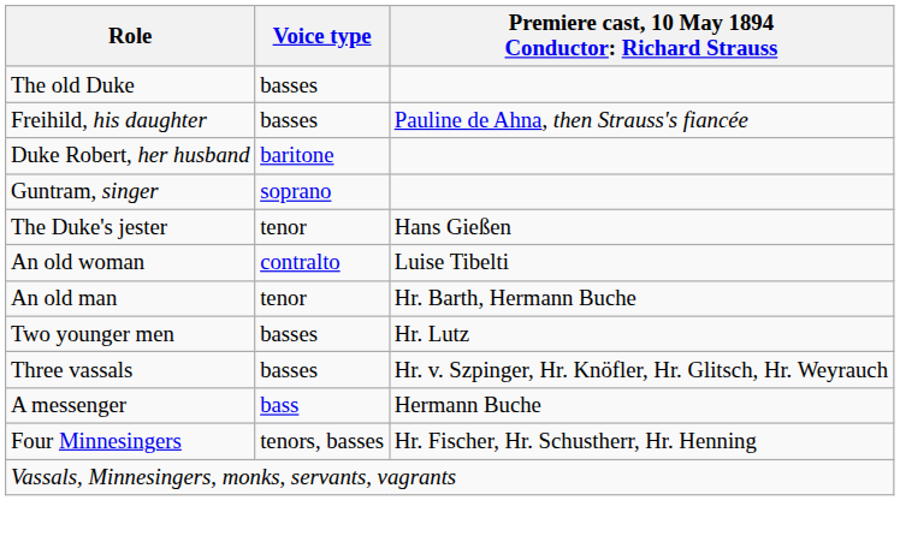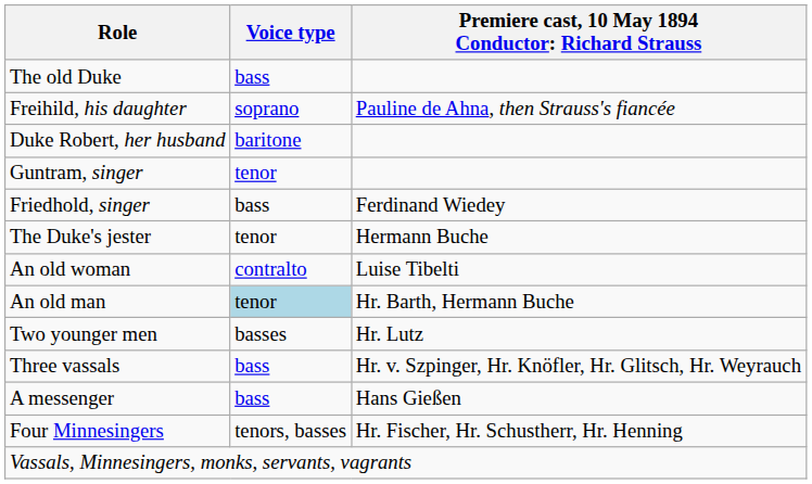 <table class="wikitable">
 <tr>
 <th>Role</th>
 <th><a href='#'>Voice type</a></th>
 <th>Premiere cast, 10 May 1894<br><a href='#'>Conductor</a>: <a href='#'>Richard Strauss</a></th>
 </tr>
 <tr>
 <td>The old Duke</td>
-<td>basses</td>
+<td><a href='#'>bass</a></td>
 <td></td>
 </tr>
 <tr>
 <td>Freihild, <em>his daughter</em></td>
-<td>basses</td>
+<td><a href='#'>soprano</a></td>
 <td><a href='#'>Pauline de Ahna</a>, <em>then Strauss's fiancée</em></td>
 </tr>
 <tr>
 <td>Duke Robert, <em>her husband</em></td>
 <td><a href='#'>baritone</a></td>
 <td></td>
 </tr>
 <tr>
 <td>Guntram, <em>singer</em></td>
-<td><a href='#'>soprano</a></td>
+<td><a href='#'>tenor</a></td>
 <td></td>
+</tr>
+<tr>
+<td>Friedhold, <em>singer</em></td>
+<td>bass</td>
+<td>Ferdinand Wiedey</td>
 </tr>
 <tr>
 <td>The Duke's jester</td>
 <td>tenor</td>
-<td>Hans Gießen</td>
+<td>Hermann Buche</td>
 </tr>
 <tr>
 <td>An old woman</td>
 <td><a href='#'>contralto</a></td>
 <td>Luise Tibelti</td>
 </tr>
 <tr>
 <td>An old man</td>
-<td>tenor</td>
+<td style="background: lightblue;">tenor</td>
 <td>Hr. Barth, Hermann Buche</td>
 </tr>
 <tr>
 <td>Two younger men</td>
 <td>basses</td>
 <td>Hr. Lutz</td>
 </tr>
 <tr>
 <td>Three vassals</td>
-<td>basses</td>
+<td><a href='#'>bass</a></td>
 <td>Hr. v. Szpinger, Hr. Knöfler, Hr. Glitsch, Hr. Weyrauch</td>
 </tr>
 <tr>
 <td>A messenger</td>
 <td><a href='#'>bass</a></td>
-<td>Hermann Buche</td>
+<td>Hans Gießen</td>
 </tr>
 <tr>
 <td>Four <a href='#'>Minnesingers</a></td>
 <td>tenors, basses</td>
 <td>Hr. Fischer, Hr. Schustherr, Hr. Henning</td>
 </tr>
 <tr>
 <td colspan="3"><em>Vassals, Minnesingers, monks, servants, vagrants</em></td>
 </tr>
 </table>
